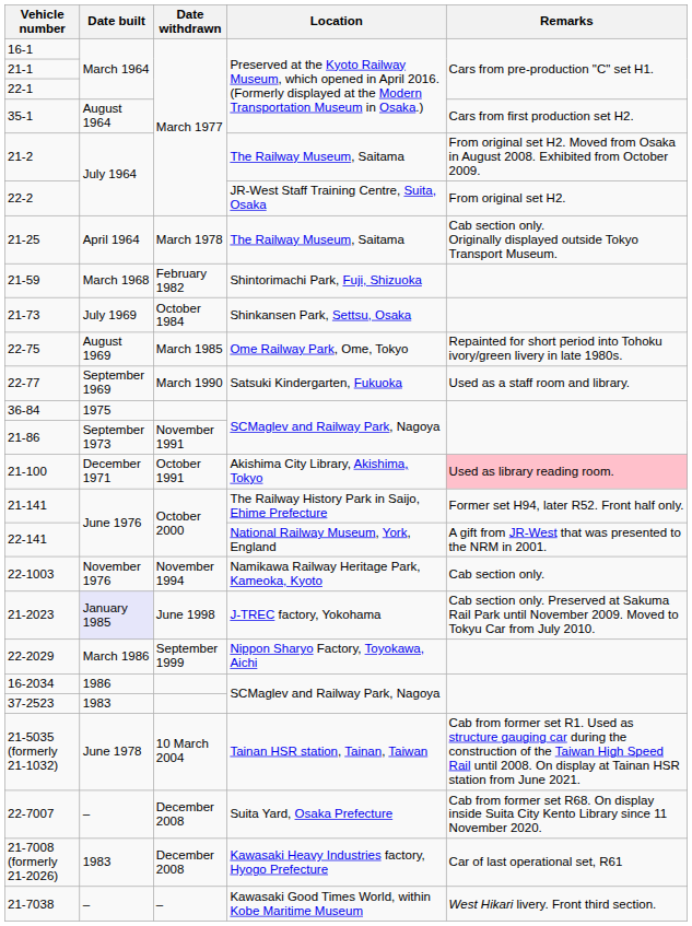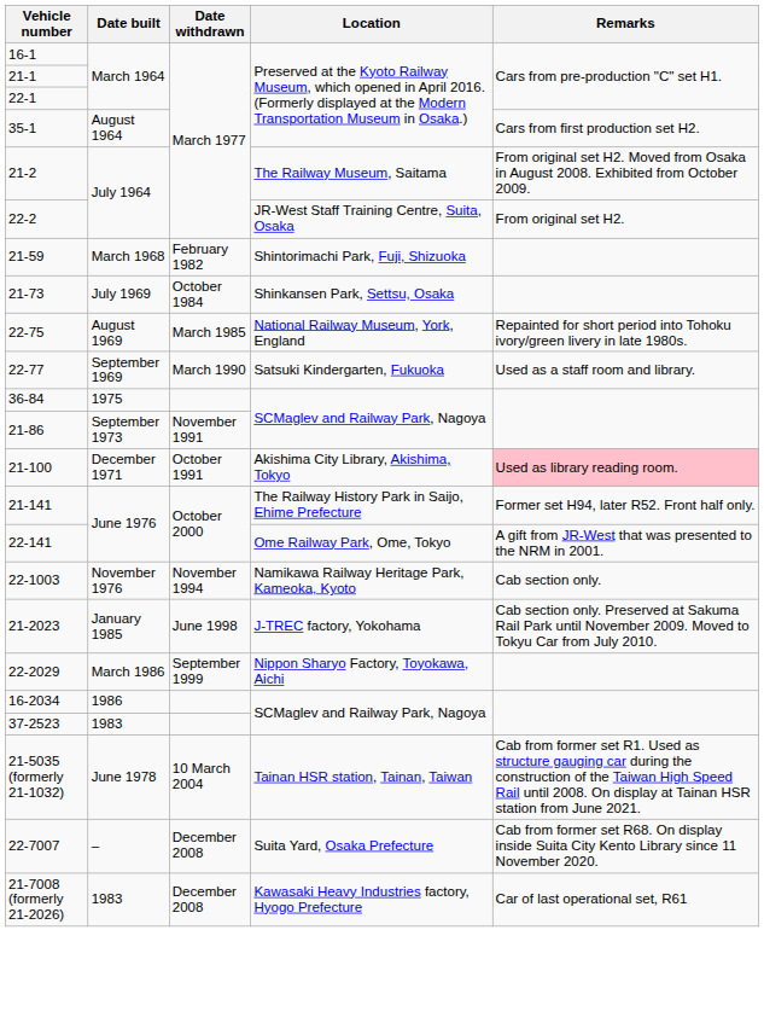 <table class="wikitable sortable">
 <tr>
 <th>Vehicle number</th>
 <th>Date built</th>
 <th>Date withdrawn</th>
 <th>Location</th>
 <th>Remarks</th>
 </tr>
 <tr>
 <td>16-1</td>
 <td rowspan="3">March 1964</td>
 <td rowspan="6">March 1977</td>
 <td rowspan="4">Preserved at the <a href='#'>Kyoto Railway Museum</a>, which opened in April 2016. (Formerly displayed at the <a href='#'>Modern Transportation Museum</a> in <a href='#'>Osaka</a>.)</td>
 <td rowspan="3">Cars from pre-production "C" set H1.</td>
 </tr>
 <tr>
 <td>21-1</td>
 </tr>
 <tr>
 <td>22-1</td>
 </tr>
 <tr>
 <td>35-1</td>
 <td>August 1964</td>
 <td>Cars from first production set H2.</td>
 </tr>
 <tr>
 <td>21-2</td>
 <td rowspan="2">July 1964</td>
 <td><a href='#'>The Railway Museum</a>, Saitama</td>
 <td>From original set H2. Moved from Osaka in August 2008. Exhibited from October 2009.</td>
 </tr>
 <tr>
 <td>22-2</td>
 <td>JR-West Staff Training Centre, <a href='#'>Suita, Osaka</a></td>
 <td>From original set H2.</td>
 </tr>
 <tr>
-<td>21-25</td>
-<td>April 1964</td>
-<td>March 1978</td>
-<td><a href='#'>The Railway Museum</a>, Saitama</td>
-<td>Cab section only.<br>Originally displayed outside Tokyo Transport Museum.</td>
-</tr>
-<tr>
 <td>21-59</td>
 <td>March 1968</td>
 <td>February 1982</td>
 <td>Shintorimachi Park, <a href='#'>Fuji, Shizuoka</a></td>
 <td> </td>
 </tr>
 <tr>
 <td>21-73</td>
 <td>July 1969</td>
 <td>October 1984</td>
 <td>Shinkansen Park, <a href='#'>Settsu, Osaka</a></td>
 <td></td>
 </tr>
 <tr>
 <td>22-75</td>
 <td>August 1969</td>
 <td>March 1985</td>
-<td><a href='#'>Ome Railway Park</a>, Ome, Tokyo</td>
+<td><a href='#'>National Railway Museum</a>, <a href='#'>York</a>, England</td>
 <td>Repainted for short period into Tohoku ivory/green livery in late 1980s.</td>
 </tr>
 <tr>
 <td>22-77</td>
 <td>September 1969</td>
 <td>March 1990</td>
 <td>Satsuki Kindergarten, <a href='#'>Fukuoka</a></td>
 <td>Used as a staff room and library.</td>
 </tr>
 <tr>
 <td>36-84</td>
 <td>1975</td>
 <td> </td>
 <td rowspan="2"><a href='#'>SCMaglev and Railway Park</a>, Nagoya</td>
 <td rowspan="2"></td>
 </tr>
 <tr>
 <td>21-86</td>
 <td>September 1973</td>
 <td>November 1991</td>
 </tr>
 <tr>
 <td>21-100</td>
 <td>December 1971</td>
 <td>October 1991</td>
 <td>Akishima City Library, <a href='#'>Akishima, Tokyo</a></td>
 <td style="background: pink;">Used as library reading room.</td>
 </tr>
 <tr>
 <td>21-141</td>
 <td rowspan="2">June 1976</td>
 <td rowspan="2">October 2000</td>
 <td>The Railway History Park in Saijo, <a href='#'>Ehime Prefecture</a></td>
 <td>Former set H94, later R52. Front half only.</td>
 </tr>
 <tr>
 <td>22-141</td>
-<td><a href='#'>National Railway Museum</a>, <a href='#'>York</a>, England</td>
+<td><a href='#'>Ome Railway Park</a>, Ome, Tokyo</td>
 <td>A gift from <a href='#'>JR-West</a>  that was presented to the NRM in 2001.</td>
 </tr>
 <tr>
 <td>22-1003</td>
 <td>November 1976</td>
 <td>November 1994</td>
 <td>Namikawa Railway Heritage Park, <a href='#'>Kameoka, Kyoto</a></td>
 <td>Cab section only.</td>
 </tr>
 <tr>
 <td>21-2023</td>
-<td style="background: lavender;">January 1985</td>
+<td>January 1985</td>
 <td>June 1998</td>
 <td><a href='#'>J-TREC</a> factory, Yokohama</td>
 <td>Cab section only. Preserved at Sakuma Rail Park until November 2009. Moved to Tokyu Car from July 2010.</td>
 </tr>
 <tr>
 <td>22-2029</td>
 <td>March 1986</td>
 <td>September 1999</td>
 <td><a href='#'>Nippon Sharyo</a> Factory, <a href='#'>Toyokawa, Aichi</a></td>
 <td></td>
 </tr>
 <tr>
 <td>16-2034</td>
 <td>1986</td>
 <td> </td>
 <td rowspan="2">SCMaglev and Railway Park, Nagoya</td>
 <td rowspan="2"></td>
 </tr>
 <tr>
 <td>37-2523</td>
 <td>1983</td>
 <td> </td>
 </tr>
 <tr>
 <td>21-5035 (formerly 21-1032)</td>
 <td>June 1978</td>
 <td>10 March 2004</td>
 <td><a href='#'>Tainan HSR station</a>, <a href='#'>Tainan</a>, <a href='#'>Taiwan</a></td>
 <td>Cab from former set R1. Used as <a href='#'>structure gauging car</a> during the construction of the <a href='#'>Taiwan High Speed Rail</a> until 2008. On display at Tainan HSR station from June 2021.</td>
 </tr>
 <tr>
 <td>22-7007</td>
 <td>–</td>
 <td>December 2008</td>
 <td>Suita Yard, <a href='#'>Osaka Prefecture</a></td>
 <td>Cab from former set R68. On display inside Suita City Kento Library since 11 November 2020.</td>
 </tr>
 <tr>
 <td>21-7008 (formerly 21-2026)</td>
 <td>1983</td>
 <td>December 2008</td>
 <td><a href='#'>Kawasaki Heavy Industries</a> factory, <a href='#'>Hyogo Prefecture</a></td>
 <td>Car of last operational set, R61</td>
 </tr>
-<tr>
-<td>21-7038</td>
-<td>–</td>
-<td>–</td>
-<td>Kawasaki Good Times World, within <a href='#'>Kobe Maritime Museum</a></td>
-<td><em>West Hikari</em> livery. Front third section.</td>
-</tr>
 </table>
